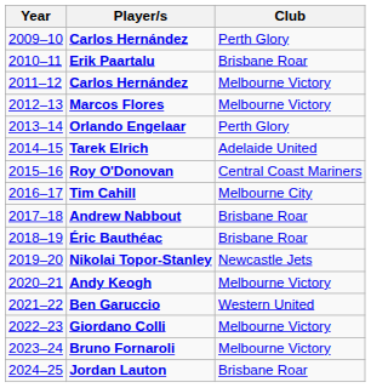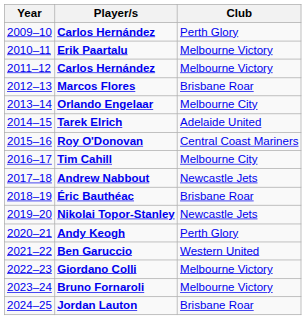 <table class="wikitable">
 <tr>
 <th>Year</th>
 <th>Player/s</th>
 <th>Club</th>
 </tr>
 <tr>
 <td><a href='#'>2009–10</a></td>
 <td style="text-align:left;"> <strong><a href='#'>Carlos Hernández</a></strong></td>
 <td><a href='#'>Perth Glory</a></td>
 </tr>
 <tr>
 <td><a href='#'>2010–11</a></td>
 <td style="text-align:left;"> <strong><a href='#'>Erik Paartalu</a></strong></td>
-<td><a href='#'>Brisbane Roar</a></td>
+<td><a href='#'>Melbourne Victory</a></td>
 </tr>
 <tr>
 <td><a href='#'>2011–12</a></td>
 <td style="text-align:left;"> <strong><a href='#'>Carlos Hernández</a></strong></td>
 <td><a href='#'>Melbourne Victory</a></td>
 </tr>
 <tr>
 <td><a href='#'>2012–13</a></td>
 <td style="text-align:left;"> <strong><a href='#'>Marcos Flores</a></strong></td>
-<td><a href='#'>Melbourne Victory</a></td>
+<td><a href='#'>Brisbane Roar</a></td>
 </tr>
 <tr>
 <td><a href='#'>2013–14</a></td>
 <td style="text-align:left;"> <strong><a href='#'>Orlando Engelaar</a></strong></td>
-<td><a href='#'>Perth Glory</a></td>
+<td><a href='#'>Melbourne City</a></td>
 </tr>
 <tr>
 <td><a href='#'>2014–15</a></td>
 <td style="text-align:left;"> <strong><a href='#'>Tarek Elrich</a></strong></td>
 <td><a href='#'>Adelaide United</a></td>
 </tr>
 <tr>
 <td><a href='#'>2015–16</a></td>
 <td style="text-align:left;"> <strong><a href='#'>Roy O'Donovan</a></strong></td>
 <td><a href='#'>Central Coast Mariners</a></td>
 </tr>
 <tr>
 <td><a href='#'>2016–17</a></td>
 <td style="text-align:left;"> <strong><a href='#'>Tim Cahill</a></strong></td>
 <td><a href='#'>Melbourne City</a></td>
 </tr>
 <tr>
 <td><a href='#'>2017–18</a></td>
 <td style="text-align:left;"> <strong><a href='#'>Andrew Nabbout</a></strong></td>
-<td><a href='#'>Brisbane Roar</a></td>
+<td><a href='#'>Newcastle Jets</a></td>
 </tr>
 <tr>
 <td><a href='#'>2018–19</a></td>
 <td style="text-align:left;"> <strong><a href='#'>Éric Bauthéac</a></strong></td>
 <td><a href='#'>Brisbane Roar</a></td>
 </tr>
 <tr>
 <td><a href='#'>2019–20</a></td>
 <td style="text-align:left;"> <strong><a href='#'>Nikolai Topor-Stanley</a></strong></td>
 <td><a href='#'>Newcastle Jets</a></td>
 </tr>
 <tr>
 <td><a href='#'>2020–21</a></td>
 <td style="text-align:left;"> <strong><a href='#'>Andy Keogh</a></strong></td>
-<td><a href='#'>Melbourne Victory</a></td>
+<td><a href='#'>Perth Glory</a></td>
 </tr>
 <tr>
 <td><a href='#'>2021–22</a></td>
 <td style="text-align:left;"> <strong><a href='#'>Ben Garuccio</a></strong></td>
 <td><a href='#'>Western United</a></td>
 </tr>
 <tr>
 <td><a href='#'>2022–23</a></td>
 <td style="text-align:left;"> <strong><a href='#'>Giordano Colli</a></strong></td>
 <td><a href='#'>Melbourne Victory</a></td>
 </tr>
 <tr>
 <td><a href='#'>2023–24</a></td>
 <td style="text-align:left;"> <strong><a href='#'>Bruno Fornaroli</a></strong></td>
 <td><a href='#'>Melbourne Victory</a></td>
 </tr>
 <tr>
 <td><a href='#'>2024–25</a></td>
 <td style="text-align:left;"> <strong><a href='#'>Jordan Lauton</a></strong></td>
 <td><a href='#'>Brisbane Roar</a></td>
 </tr>
 </table>
